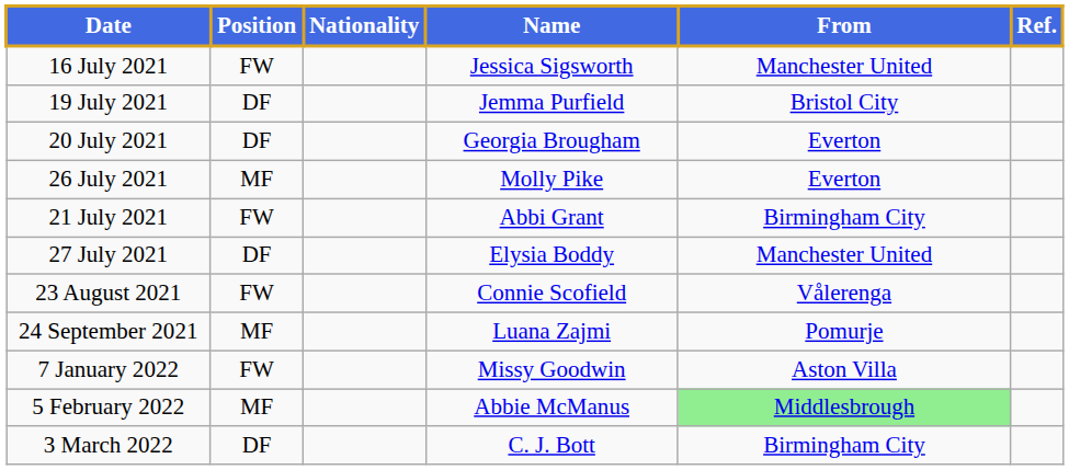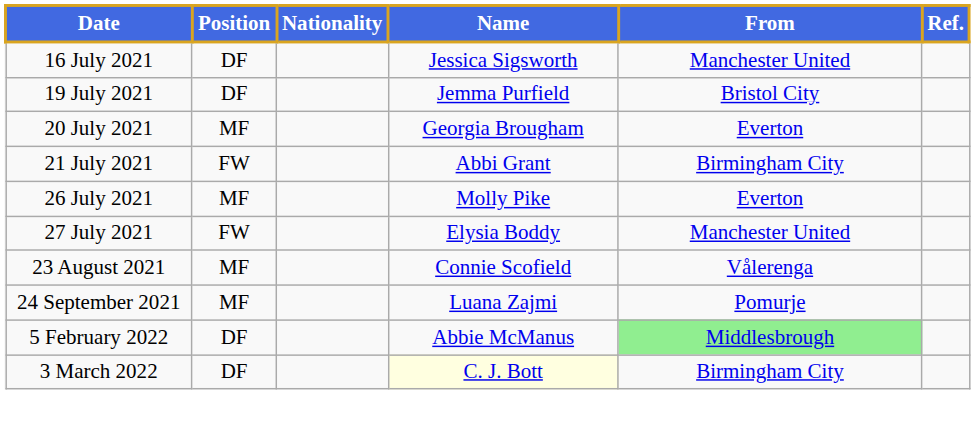 <table class="wikitable" style="text-align:center; font-size:90%; ">
 <tr>
 <th style="background:royalblue;;color:white;border:2px solid #DAA520; width:120px;">Date</th>
 <th style="background:royalblue;color:white;border:2px solid #DAA520; width:50px;">Position</th>
 <th style="background:royalblue;color:white;border:2px solid #DAA520; width:50px;">Nationality</th>
 <th style="background:royalblue;color:white;border:2px solid #DAA520; width:150px;">Name</th>
 <th style="background:royalblue;color:white;border:2px solid #DAA520; width:200px;">From</th>
 <th style="background:royalblue;color:white;border:2px solid #DAA520; width:25px;">Ref.</th>
 </tr>
 <tr>
 <td>16 July 2021</td>
-<td>FW</td>
+<td>DF</td>
 <td></td>
 <td><a href='#'>Jessica Sigsworth</a></td>
 <td> <a href='#'>Manchester United</a></td>
 <td></td>
 </tr>
 <tr>
 <td>19 July 2021</td>
 <td>DF</td>
 <td></td>
 <td><a href='#'>Jemma Purfield</a></td>
 <td> <a href='#'>Bristol City</a></td>
 <td></td>
 </tr>
 <tr>
 <td>20 July 2021</td>
-<td>DF</td>
+<td>MF</td>
 <td></td>
 <td><a href='#'>Georgia Brougham</a></td>
-<td> <a href='#'>Everton</a></td>
-<td></td>
-</tr>
-<tr>
-<td>26 July 2021</td>
-<td>MF</td>
-<td></td>
-<td><a href='#'>Molly Pike</a></td>
 <td> <a href='#'>Everton</a></td>
 <td></td>
 </tr>
 <tr>
 <td>21 July 2021</td>
 <td>FW</td>
 <td></td>
 <td><a href='#'>Abbi Grant</a></td>
 <td> <a href='#'>Birmingham City</a></td>
 <td></td>
 </tr>
 <tr>
+<td>26 July 2021</td>
+<td>MF</td>
+<td></td>
+<td><a href='#'>Molly Pike</a></td>
+<td> <a href='#'>Everton</a></td>
+<td></td>
+</tr>
+<tr>
 <td>27 July 2021</td>
-<td>DF</td>
+<td>FW</td>
 <td></td>
 <td><a href='#'>Elysia Boddy</a></td>
 <td> <a href='#'>Manchester United</a></td>
 <td></td>
 </tr>
 <tr>
 <td>23 August 2021</td>
-<td>FW</td>
+<td>MF</td>
 <td></td>
 <td><a href='#'>Connie Scofield</a></td>
 <td> <a href='#'>Vålerenga</a></td>
 <td></td>
 </tr>
 <tr>
 <td>24 September 2021</td>
 <td>MF</td>
 <td></td>
 <td><a href='#'>Luana Zajmi</a></td>
 <td> <a href='#'>Pomurje</a></td>
 <td></td>
 </tr>
 <tr>
-<td>7 January 2022</td>
-<td>FW</td>
-<td></td>
-<td><a href='#'>Missy Goodwin</a></td>
-<td> <a href='#'>Aston Villa</a></td>
-<td></td>
-</tr>
-<tr>
 <td>5 February 2022</td>
-<td>MF</td>
+<td>DF</td>
 <td></td>
 <td><a href='#'>Abbie McManus</a></td>
 <td style="background: lightgreen;"> <a href='#'>Middlesbrough</a></td>
 <td></td>
 </tr>
 <tr>
 <td>3 March 2022</td>
 <td>DF</td>
 <td></td>
-<td><a href='#'>C. J. Bott</a></td>
+<td style="background: lightyellow;"><a href='#'>C. J. Bott</a></td>
 <td> <a href='#'>Birmingham City</a></td>
 <td></td>
 </tr>
 </table>
